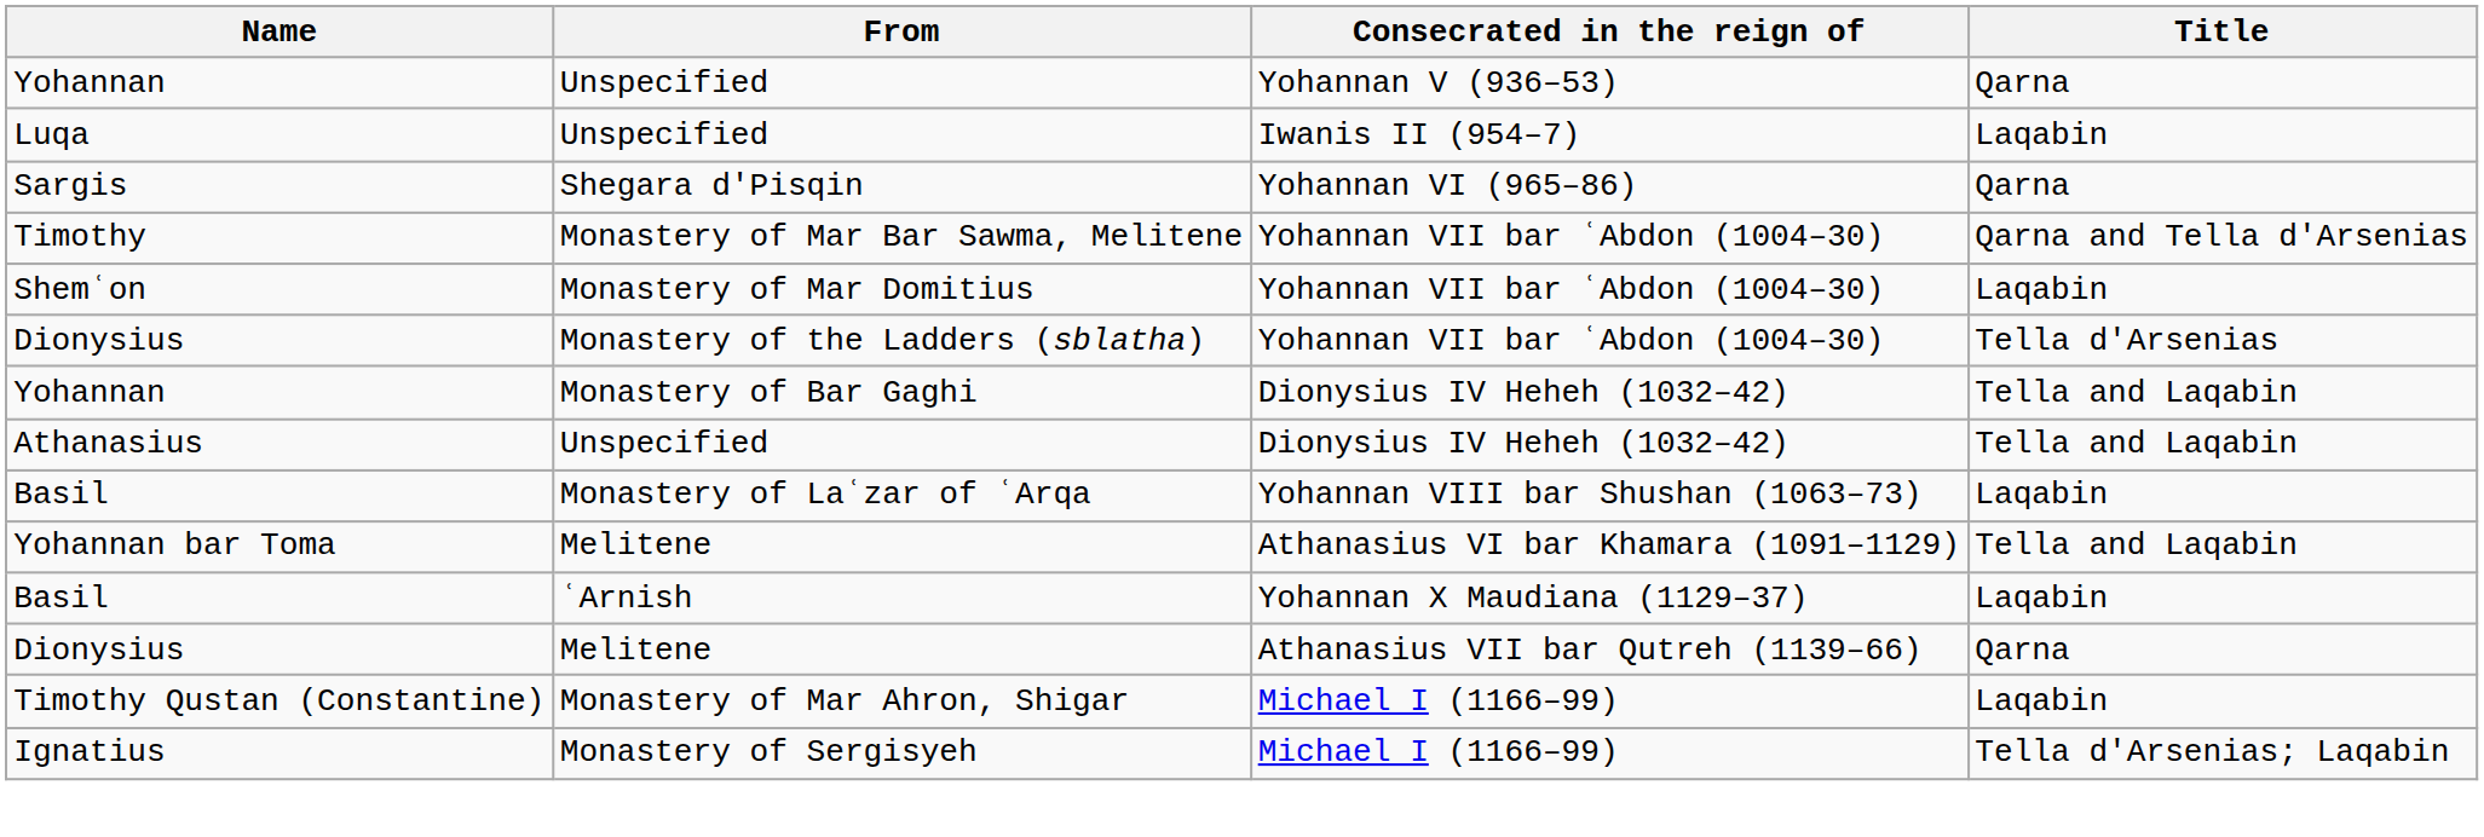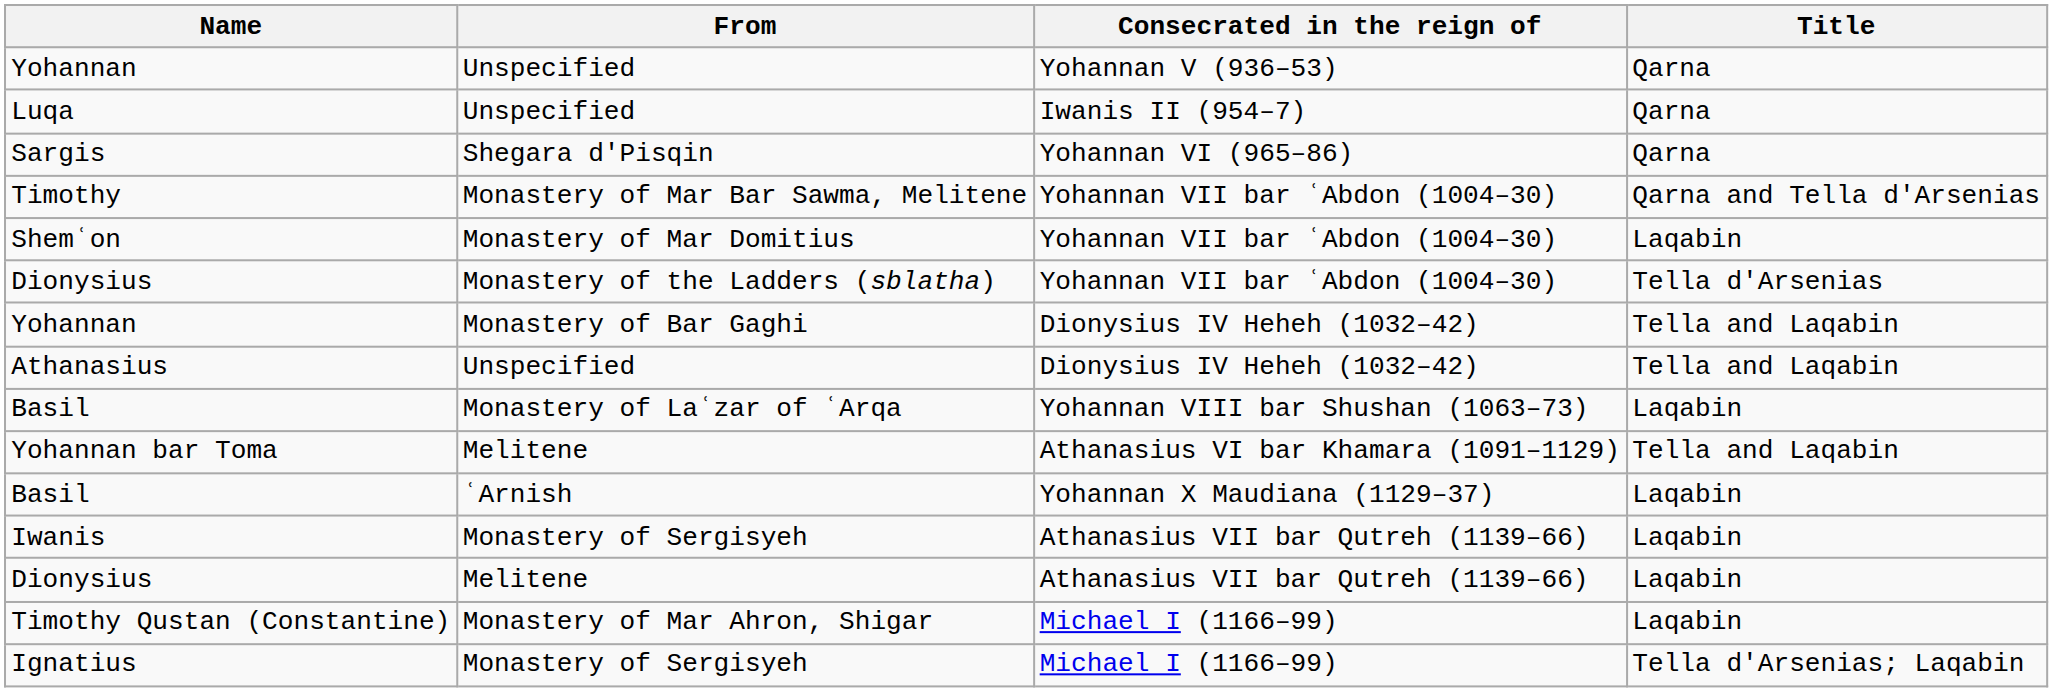 <table class="wikitable">
 <tr>
 <th>Name</th>
 <th>From</th>
 <th>Consecrated in the reign of</th>
 <th>Title</th>
 </tr>
 <tr>
 <td>Yohannan</td>
 <td>Unspecified</td>
 <td>Yohannan V (936–53)</td>
 <td>Qarna</td>
 </tr>
 <tr>
 <td>Luqa</td>
 <td>Unspecified</td>
 <td>Iwanis II (954–7)</td>
-<td>Laqabin</td>
+<td>Qarna</td>
 </tr>
 <tr>
 <td>Sargis</td>
 <td>Shegara d'Pisqin</td>
 <td>Yohannan VI (965–86)</td>
 <td>Qarna</td>
 </tr>
 <tr>
 <td>Timothy</td>
 <td>Monastery of Mar Bar Sawma, Melitene</td>
 <td>Yohannan VII bar ʿAbdon (1004–30)</td>
 <td>Qarna and Tella d'Arsenias</td>
 </tr>
 <tr>
 <td>Shemʿon</td>
 <td>Monastery of Mar Domitius</td>
 <td>Yohannan VII bar ʿAbdon (1004–30)</td>
 <td>Laqabin</td>
 </tr>
 <tr>
 <td>Dionysius</td>
 <td>Monastery of the Ladders (<em>sblatha</em>)</td>
 <td>Yohannan VII bar ʿAbdon (1004–30)</td>
 <td>Tella d'Arsenias</td>
 </tr>
 <tr>
 <td>Yohannan</td>
 <td>Monastery of Bar Gaghi</td>
 <td>Dionysius IV Heheh (1032–42)</td>
 <td>Tella and Laqabin</td>
 </tr>
 <tr>
 <td>Athanasius</td>
 <td>Unspecified</td>
 <td>Dionysius IV Heheh (1032–42)</td>
 <td>Tella and Laqabin</td>
 </tr>
 <tr>
 <td>Basil</td>
 <td>Monastery of Laʿzar of ʿArqa</td>
 <td>Yohannan VIII bar Shushan (1063–73)</td>
 <td>Laqabin</td>
 </tr>
 <tr>
 <td>Yohannan bar Toma</td>
 <td>Melitene</td>
 <td>Athanasius VI bar Khamara (1091–1129)</td>
 <td>Tella and Laqabin</td>
 </tr>
 <tr>
 <td>Basil</td>
 <td>ʿArnish</td>
 <td>Yohannan X Maudiana (1129–37)</td>
 <td>Laqabin</td>
 </tr>
 <tr>
+<td>Iwanis</td>
+<td>Monastery of Sergisyeh</td>
+<td>Athanasius VII bar Qutreh (1139–66)</td>
+<td>Laqabin</td>
+</tr>
+<tr>
 <td>Dionysius</td>
 <td>Melitene</td>
 <td>Athanasius VII bar Qutreh (1139–66)</td>
-<td>Qarna</td>
+<td>Laqabin</td>
 </tr>
 <tr>
 <td>Timothy Qustan (Constantine)</td>
 <td>Monastery of Mar Ahron, Shigar</td>
 <td><a href='#'>Michael I</a> (1166–99)</td>
 <td>Laqabin</td>
 </tr>
 <tr>
 <td>Ignatius</td>
 <td>Monastery of Sergisyeh</td>
 <td><a href='#'>Michael I</a> (1166–99)</td>
 <td>Tella d'Arsenias; Laqabin</td>
 </tr>
 </table>
